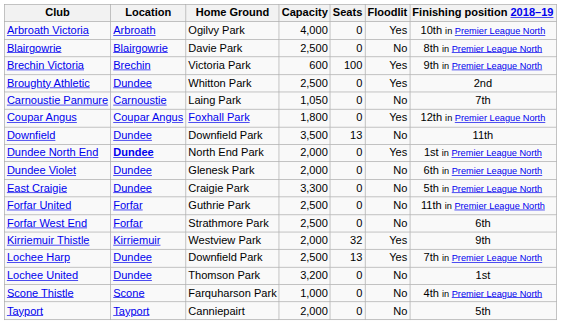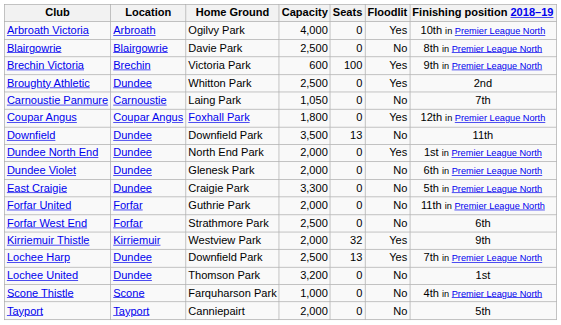 <table class="wikitable sortable">
 <tr>
 <th>Club</th>
 <th>Location</th>
 <th>Home Ground</th>
 <th data-sort-type="number">Capacity</th>
 <th data-sort-type="number">Seats</th>
 <th>Floodlit</th>
 <th>Finishing position <a href='#'>2018–19</a></th>
 </tr>
 <tr>
 <td><a href='#'>Arbroath Victoria</a></td>
 <td><a href='#'>Arbroath</a></td>
 <td>Ogilvy Park</td>
 <td align=right>4,000</td>
 <td align=right>0</td>
 <td align=right>Yes</td>
 <td align=center>10th <small>in <a href='#'>Premier League North</a></small></td>
 </tr>
 <tr>
 <td><a href='#'>Blairgowrie</a></td>
 <td><a href='#'>Blairgowrie</a></td>
 <td>Davie Park</td>
 <td align=right>2,500</td>
 <td align=right>0</td>
 <td align=right>No</td>
 <td align=center>8th <small>in <a href='#'>Premier League North</a></small></td>
 </tr>
 <tr>
 <td><a href='#'>Brechin Victoria</a></td>
 <td><a href='#'>Brechin</a></td>
 <td>Victoria Park</td>
 <td align=right>600</td>
 <td align=right>100</td>
 <td align=right>Yes</td>
 <td align=center>9th <small>in <a href='#'>Premier League North</a></small></td>
 </tr>
 <tr>
 <td><a href='#'>Broughty Athletic</a></td>
 <td><a href='#'>Dundee</a></td>
 <td>Whitton Park</td>
 <td align=right>2,500</td>
 <td align=right>0</td>
 <td align=right>Yes</td>
 <td align=center>2nd</td>
 </tr>
 <tr>
 <td><a href='#'>Carnoustie Panmure</a></td>
 <td><a href='#'>Carnoustie</a></td>
 <td>Laing Park</td>
 <td align=right>1,050</td>
 <td align=right>0</td>
 <td align=right>No</td>
 <td align=center>7th</td>
 </tr>
 <tr>
 <td><a href='#'>Coupar Angus</a></td>
 <td><a href='#'>Coupar Angus</a></td>
 <td><a href='#'>Foxhall Park</a></td>
 <td align=right>1,800</td>
 <td align=right>0</td>
 <td align=right>Yes</td>
 <td align=center>12th <small>in <a href='#'>Premier League North</a></small></td>
 </tr>
 <tr>
 <td><a href='#'>Downfield</a></td>
 <td><a href='#'>Dundee</a></td>
 <td>Downfield Park</td>
 <td align=right>3,500</td>
 <td align=right>13</td>
 <td align=right>No</td>
 <td align=center>11th</td>
 </tr>
 <tr>
 <td><a href='#'>Dundee North End</a></td>
-<td><strong><a href='#'>Dundee</a></strong></td>
+<td><a href='#'>Dundee</a></td>
 <td>North End Park</td>
 <td align=right>2,000</td>
 <td align=right>0</td>
 <td align=right>Yes</td>
 <td align=center>1st <small>in <a href='#'>Premier League North</a></small></td>
 </tr>
 <tr>
 <td><a href='#'>Dundee Violet</a></td>
 <td><a href='#'>Dundee</a></td>
 <td>Glenesk Park</td>
 <td align=right>2,000</td>
 <td align=right>0</td>
 <td align=right>No</td>
 <td align=center>6th <small>in <a href='#'>Premier League North</a></small></td>
 </tr>
 <tr>
 <td><a href='#'>East Craigie</a></td>
 <td><a href='#'>Dundee</a></td>
 <td>Craigie Park</td>
 <td align=right>3,300</td>
 <td align=right>0</td>
 <td align=right>No</td>
 <td align=center>5th <small>in <a href='#'>Premier League North</a></small></td>
 </tr>
 <tr>
 <td><a href='#'>Forfar United</a></td>
 <td><a href='#'>Forfar</a></td>
 <td>Guthrie Park</td>
-<td align=right>2,500</td>
+<td align=right>2,000</td>
 <td align=right>0</td>
 <td align=right>No</td>
 <td align=center>11th <small>in <a href='#'>Premier League North</a></small></td>
 </tr>
 <tr>
 <td><a href='#'>Forfar West End</a></td>
 <td><a href='#'>Forfar</a></td>
 <td>Strathmore Park</td>
 <td align=right>2,500</td>
 <td align=right>0</td>
 <td align=right>No</td>
 <td align=center>6th</td>
 </tr>
 <tr>
 <td><a href='#'>Kirriemuir Thistle</a></td>
 <td><a href='#'>Kirriemuir</a></td>
 <td>Westview Park</td>
 <td align=right>2,000</td>
 <td align=right>32</td>
 <td align=right>Yes</td>
 <td align=center>9th</td>
 </tr>
 <tr>
 <td><a href='#'>Lochee Harp</a></td>
 <td><a href='#'>Dundee</a></td>
 <td>Downfield Park</td>
 <td align=right>2,500</td>
 <td align=right>13</td>
 <td align=right>Yes</td>
 <td align=center>7th <small>in <a href='#'>Premier League North</a></small></td>
 </tr>
 <tr>
 <td><a href='#'>Lochee United</a></td>
 <td><a href='#'>Dundee</a></td>
 <td>Thomson Park</td>
 <td align=right>3,200</td>
 <td align=right>0</td>
 <td align=right>No</td>
 <td align=center>1st</td>
 </tr>
 <tr>
 <td><a href='#'>Scone Thistle</a></td>
 <td><a href='#'>Scone</a></td>
 <td>Farquharson Park</td>
 <td align=right>1,000</td>
 <td align=right>0</td>
 <td align=right>No</td>
 <td align=center>4th <small>in <a href='#'>Premier League North</a></small></td>
 </tr>
 <tr>
 <td><a href='#'>Tayport</a></td>
 <td><a href='#'>Tayport</a></td>
 <td>Canniepairt</td>
 <td align=right>2,000</td>
 <td align=right>0</td>
 <td align=right>No</td>
 <td align=center>5th</td>
 </tr>
 </table>
